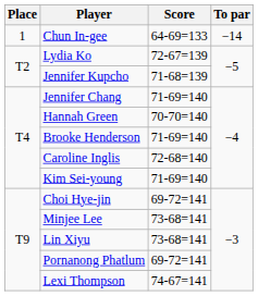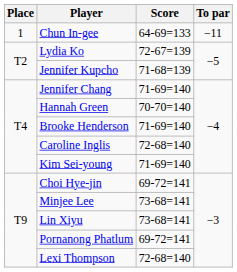 <table class="wikitable">
 <tr>
 <th>Place</th>
 <th>Player</th>
 <th>Score</th>
 <th>To par</th>
 </tr>
 <tr>
 <td align=center>1</td>
 <td> <a href='#'>Chun In-gee</a></td>
 <td align=center>64-69=133</td>
-<td align=center>−14</td>
+<td align=center>−11</td>
 </tr>
 <tr>
 <td align=center rowspan=2>T2</td>
 <td> <a href='#'>Lydia Ko</a></td>
 <td align=center>72-67=139</td>
 <td align=center rowspan=2>−5</td>
 </tr>
 <tr>
 <td> <a href='#'>Jennifer Kupcho</a></td>
 <td align=center>71-68=139</td>
 </tr>
 <tr>
 <td align=center rowspan=5>T4</td>
 <td> <a href='#'>Jennifer Chang</a></td>
 <td align=center>71-69=140</td>
 <td align=center rowspan=5>−4</td>
 </tr>
 <tr>
 <td> <a href='#'>Hannah Green</a></td>
 <td align=center>70-70=140</td>
 </tr>
 <tr>
 <td> <a href='#'>Brooke Henderson</a></td>
 <td align=center>71-69=140</td>
 </tr>
 <tr>
 <td> <a href='#'>Caroline Inglis</a></td>
 <td align=center>72-68=140</td>
 </tr>
 <tr>
 <td> <a href='#'>Kim Sei-young</a></td>
 <td align=center>71-69=140</td>
 </tr>
 <tr>
 <td align=center rowspan=5>T9</td>
 <td> <a href='#'>Choi Hye-jin</a></td>
 <td align=center>69-72=141</td>
 <td align=center rowspan=5>−3</td>
 </tr>
 <tr>
 <td> <a href='#'>Minjee Lee</a></td>
 <td align=center>73-68=141</td>
 </tr>
 <tr>
 <td> <a href='#'>Lin Xiyu</a></td>
 <td align=center>73-68=141</td>
 </tr>
 <tr>
 <td> <a href='#'>Pornanong Phatlum</a></td>
 <td align=center>69-72=141</td>
 </tr>
 <tr>
 <td> <a href='#'>Lexi Thompson</a></td>
-<td align=center>74-67=141</td>
+<td align=center>72-68=140</td>
 </tr>
 </table>
